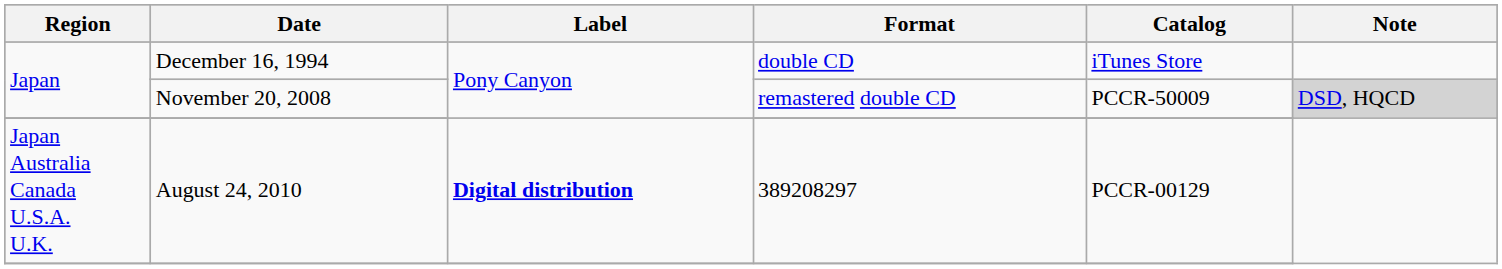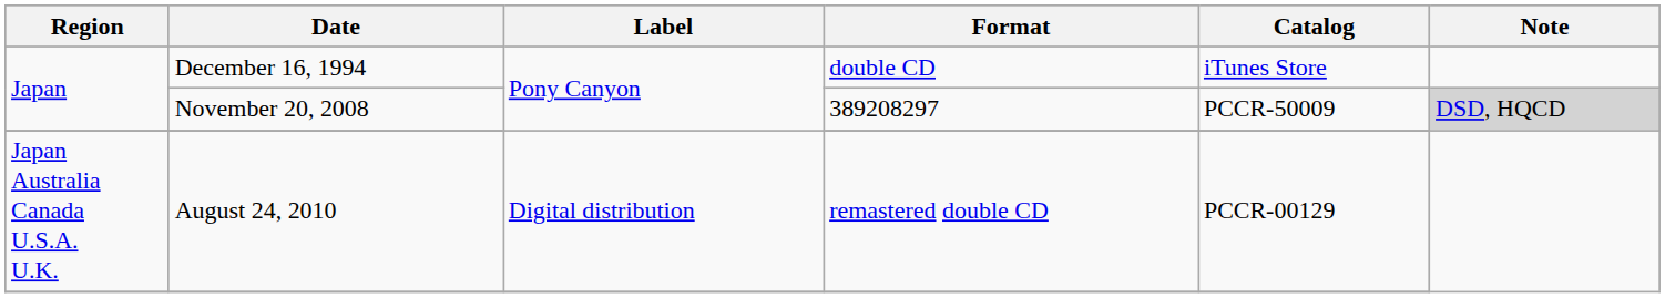 <table class="wikitable sortable" style="margin:0 auto; font-size:small; width:100%">
 <tr>
 <th>Region</th>
 <th>Date</th>
 <th>Label</th>
 <th>Format</th>
 <th>Catalog</th>
 <th>Note</th>
 </tr>
 <tr>
 <td rowspan="2"><a href='#'>Japan</a></td>
 <td>December 16, 1994</td>
 <td rowspan="3"><a href='#'>Pony Canyon</a></td>
 <td><a href='#'>double CD</a></td>
 <td><a href='#'>iTunes Store</a></td>
 <td></td>
 </tr>
 <tr>
 <td>November 20, 2008</td>
-<td><a href='#'>remastered</a> <a href='#'>double CD</a></td>
+<td>389208297</td>
 <td>PCCR-50009</td>
 <td style="background: lightgrey;"><a href='#'>DSD</a>, HQCD</td>
 </tr>
 <tr>
 </tr>
 <tr>
 <td><a href='#'>Japan</a><br><a href='#'>Australia</a><br><a href='#'>Canada</a><br><a href='#'>U.S.A.</a><br><a href='#'>U.K.</a></td>
 <td>August 24, 2010</td>
-<td><strong><a href='#'>Digital distribution</a></strong></td>
-<td>389208297</td>
+<td><a href='#'>Digital distribution</a></td>
+<td><a href='#'>remastered</a> <a href='#'>double CD</a></td>
 <td>PCCR-00129</td>
 </tr>
 <tr>
 </tr>
 </table>
